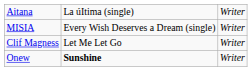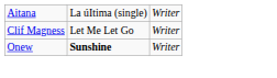 <table class="wikitable">
 <tr>
 <td><a href='#'>Aitana</a></td>
 <td>La úItima (single)</td>
-<td><em>Writer</em></td>
-</tr>
-<tr>
-<td><a href='#'>MISIA</a></td>
-<td>Every Wish Deserves a Dream (single)</td>
 <td><em>Writer</em></td>
 </tr>
 <tr>
 <td><a href='#'>Clif Magness</a></td>
 <td>Let Me Let Go</td>
 <td><em>Writer</em></td>
 </tr>
 <tr>
 <td><a href='#'>Onew</a></td>
 <td><strong>Sunshine</strong></td>
 <td><em>Writer</em></td>
 </tr>
 </table>
